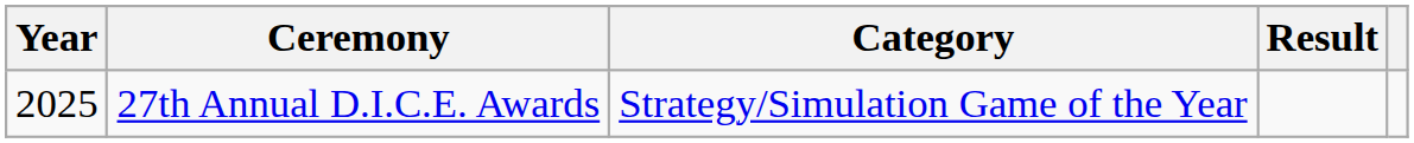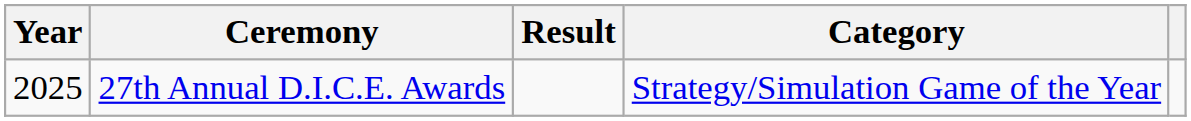 <table class="wikitable plainrowheaders sortable" width="auto">
 <tr>
 <th scope="col">Year</th>
 <th scope="col">Ceremony</th>
+<th scope="col">Result</th>
 <th scope="col">Category</th>
-<th scope="col">Result</th>
 <th scope="col" class="unsortable"></th>
 </tr>
 <tr>
 <td style="text-align:center;">2025</td>
 <td><a href='#'>27th Annual D.I.C.E. Awards</a></td>
+<td></td>
 <td><a href='#'>Strategy/Simulation Game of the Year</a></td>
-<td></td>
 <td style="text-align:center;"></td>
 </tr>
 </table>
